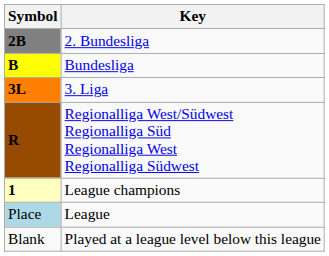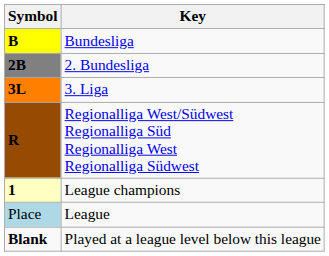 <table class="wikitable" align="center">
 <tr>
 <th>Symbol</th>
 <th>Key</th>
 </tr>
 <tr>
+<td style="background:#FFFF00"><strong>B</strong></td>
+<td><a href='#'>Bundesliga</a> </td>
+</tr>
+<tr>
 <td style="background:#808080"><strong>2B</strong></td>
 <td><a href='#'>2. Bundesliga</a> </td>
-</tr>
-<tr>
-<td style="background:#FFFF00"><strong>B</strong></td>
-<td><a href='#'>Bundesliga</a> </td>
 </tr>
 <tr>
 <td style="background:#FF7F00"><strong>3L</strong></td>
 <td><a href='#'>3. Liga</a> </td>
 </tr>
 <tr>
 <td style="background:#964B00"><strong>R</strong></td>
 <td><a href='#'>Regionalliga West/Südwest</a>  <br> <a href='#'>Regionalliga Süd</a>  <br> <a href='#'>Regionalliga West</a>  <br> <a href='#'>Regionalliga Südwest</a> </td>
 </tr>
 <tr>
 <td style="background:#ffffbf"><strong>1</strong></td>
 <td>League champions</td>
 </tr>
 <tr>
 <td style="background: lightblue;">Place</td>
 <td>League</td>
 </tr>
 <tr>
-<td>Blank</td>
+<td><strong>Blank</strong></td>
 <td>Played at a league level below this league</td>
 </tr>
 </table>
